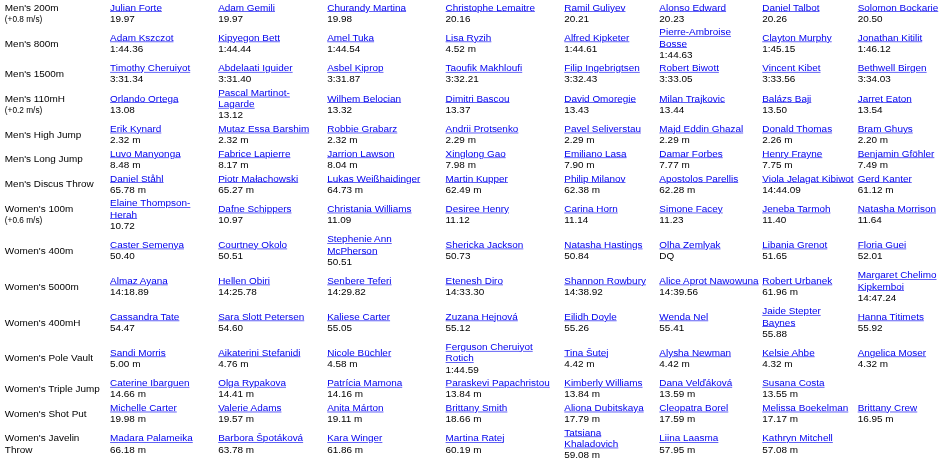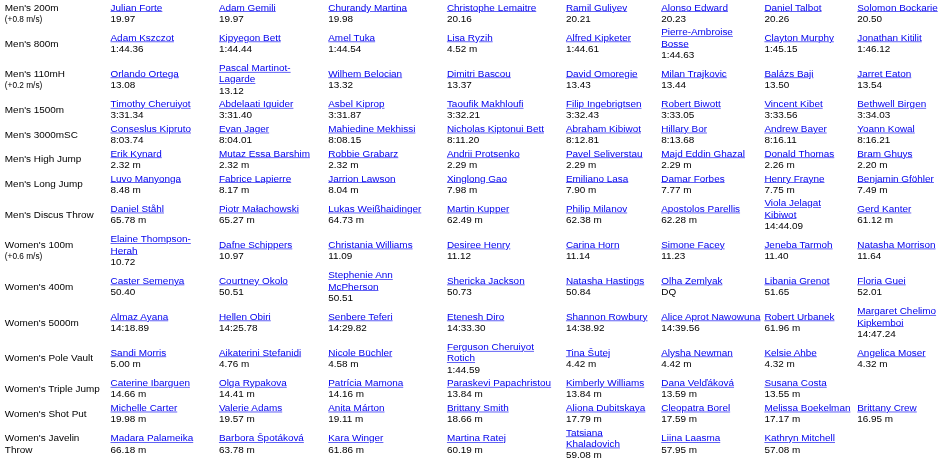 <table>
 <tr>
 <td>Men's 200m<br><small>(+0.8 m/s)</small></td>
 <td><a href='#'>Julian Forte</a><br>  19.97</td>
 <td><a href='#'>Adam Gemili</a><br>  19.97</td>
 <td><a href='#'>Churandy Martina</a><br>  19.98</td>
 <td><a href='#'>Christophe Lemaitre</a><br>  20.16</td>
 <td><a href='#'>Ramil Guliyev</a><br>  20.21</td>
 <td><a href='#'>Alonso Edward</a><br>  20.23</td>
 <td><a href='#'>Daniel Talbot</a><br>  20.26</td>
 <td><a href='#'>Solomon Bockarie</a><br>  20.50</td>
 </tr>
 <tr>
 <td>Men's 800m</td>
 <td><a href='#'>Adam Kszczot</a><br>  1:44.36</td>
 <td><a href='#'>Kipyegon Bett</a><br>  1:44.44</td>
 <td><a href='#'>Amel Tuka</a><br>  1:44.54</td>
 <td><a href='#'>Lisa Ryzih</a><br>  4.52 m</td>
 <td><a href='#'>Alfred Kipketer</a><br>  1:44.61</td>
 <td><a href='#'>Pierre-Ambroise Bosse</a><br>  1:44.63</td>
 <td><a href='#'>Clayton Murphy</a><br>  1:45.15</td>
 <td><a href='#'>Jonathan Kitilit</a><br>  1:46.12</td>
 </tr>
 <tr>
+<td>Men's 110mH<br><small>(+0.2 m/s)</small></td>
+<td><a href='#'>Orlando Ortega</a><br>  13.08</td>
+<td><a href='#'>Pascal Martinot-Lagarde</a><br>  13.12</td>
+<td><a href='#'>Wilhem Belocian</a><br>  13.32</td>
+<td><a href='#'>Dimitri Bascou</a><br>  13.37</td>
+<td><a href='#'>David Omoregie</a><br>  13.43</td>
+<td><a href='#'>Milan Trajkovic</a><br>  13.44</td>
+<td><a href='#'>Balázs Baji</a><br>  13.50</td>
+<td><a href='#'>Jarret Eaton</a><br>  13.54</td>
+</tr>
+<tr>
 <td>Men's 1500m</td>
 <td><a href='#'>Timothy Cheruiyot</a><br>  3:31.34</td>
 <td><a href='#'>Abdelaati Iguider</a><br>  3:31.40</td>
 <td><a href='#'>Asbel Kiprop</a><br>  3:31.87</td>
 <td><a href='#'>Taoufik Makhloufi</a><br>  3:32.21</td>
 <td><a href='#'>Filip Ingebrigtsen</a><br>  3:32.43</td>
 <td><a href='#'>Robert Biwott</a><br>  3:33.05</td>
 <td><a href='#'>Vincent Kibet</a><br>  3:33.56</td>
 <td><a href='#'>Bethwell Birgen</a><br>  3:34.03</td>
 </tr>
 <tr>
-<td>Men's 110mH<br><small>(+0.2 m/s)</small></td>
-<td><a href='#'>Orlando Ortega</a><br>  13.08</td>
-<td><a href='#'>Pascal Martinot-Lagarde</a><br>  13.12</td>
-<td><a href='#'>Wilhem Belocian</a><br>  13.32</td>
-<td><a href='#'>Dimitri Bascou</a><br>  13.37</td>
-<td><a href='#'>David Omoregie</a><br>  13.43</td>
-<td><a href='#'>Milan Trajkovic</a><br>  13.44</td>
-<td><a href='#'>Balázs Baji</a><br>  13.50</td>
-<td><a href='#'>Jarret Eaton</a><br>  13.54</td>
+<td>Men's 3000mSC</td>
+<td><a href='#'>Conseslus Kipruto</a><br>  8:03.74</td>
+<td><a href='#'>Evan Jager</a><br>  8:04.01</td>
+<td><a href='#'>Mahiedine Mekhissi</a><br>  8:08.15</td>
+<td><a href='#'>Nicholas Kiptonui Bett</a><br>  8:11.20</td>
+<td><a href='#'>Abraham Kibiwot</a><br>  8:12.81</td>
+<td><a href='#'>Hillary Bor</a><br>  8:13.68</td>
+<td><a href='#'>Andrew Bayer</a><br>  8:16.11</td>
+<td><a href='#'>Yoann Kowal</a><br>  8:16.21</td>
 </tr>
 <tr>
 <td>Men's High Jump</td>
 <td><a href='#'>Erik Kynard</a><br>  2.32 m</td>
 <td><a href='#'>Mutaz Essa Barshim</a><br>  2.32 m</td>
 <td><a href='#'>Robbie Grabarz</a><br>  2.32 m</td>
 <td><a href='#'>Andrii Protsenko</a><br>  2.29 m</td>
 <td><a href='#'>Pavel Seliverstau</a><br>  2.29 m</td>
 <td><a href='#'>Majd Eddin Ghazal</a><br>  2.29 m</td>
 <td><a href='#'>Donald Thomas</a><br>  2.26 m</td>
 <td><a href='#'>Bram Ghuys</a><br>  2.20 m</td>
 </tr>
 <tr>
 <td>Men's Long Jump</td>
 <td><a href='#'>Luvo Manyonga</a><br>  8.48 m</td>
 <td><a href='#'>Fabrice Lapierre</a><br>  8.17 m</td>
 <td><a href='#'>Jarrion Lawson</a><br>  8.04 m</td>
 <td><a href='#'>Xinglong Gao</a><br>  7.98 m</td>
 <td><a href='#'>Emiliano Lasa</a><br>  7.90 m</td>
 <td><a href='#'>Damar Forbes</a><br>  7.77 m</td>
 <td><a href='#'>Henry Frayne</a><br>  7.75 m</td>
 <td><a href='#'>Benjamin Gföhler</a><br>  7.49 m</td>
 </tr>
 <tr>
 <td>Men's Discus Throw</td>
 <td><a href='#'>Daniel Ståhl</a><br>  65.78 m</td>
 <td><a href='#'>Piotr Małachowski</a><br>  65.27 m</td>
 <td><a href='#'>Lukas Weißhaidinger</a><br>  64.73 m</td>
 <td><a href='#'>Martin Kupper</a><br>  62.49 m</td>
 <td><a href='#'>Philip Milanov</a><br>  62.38 m</td>
 <td><a href='#'>Apostolos Parellis</a><br>  62.28 m</td>
 <td><a href='#'>Viola Jelagat Kibiwot</a><br>  14:44.09</td>
 <td><a href='#'>Gerd Kanter</a><br>  61.12 m</td>
 </tr>
 <tr>
 <td>Women's 100m<br><small>(+0.6 m/s)</small></td>
 <td><a href='#'>Elaine Thompson-Herah</a><br>  10.72</td>
 <td><a href='#'>Dafne Schippers</a><br>  10.97</td>
 <td><a href='#'>Christania Williams</a><br>  11.09</td>
 <td><a href='#'>Desiree Henry</a><br>  11.12</td>
 <td><a href='#'>Carina Horn</a><br>  11.14</td>
 <td><a href='#'>Simone Facey</a><br>  11.23</td>
 <td><a href='#'>Jeneba Tarmoh</a><br>  11.40</td>
 <td><a href='#'>Natasha Morrison</a><br>  11.64</td>
 </tr>
 <tr>
 <td>Women's 400m</td>
 <td><a href='#'>Caster Semenya</a><br>  50.40</td>
 <td><a href='#'>Courtney Okolo</a><br>  50.51</td>
 <td><a href='#'>Stephenie Ann McPherson</a><br>  50.51</td>
 <td><a href='#'>Shericka Jackson</a><br>  50.73</td>
 <td><a href='#'>Natasha Hastings</a><br>  50.84</td>
 <td><a href='#'>Olha Zemlyak</a><br>  DQ</td>
 <td><a href='#'>Libania Grenot</a><br>  51.65</td>
 <td><a href='#'>Floria Guei</a><br>  52.01</td>
 </tr>
 <tr>
 <td>Women's 5000m</td>
 <td><a href='#'>Almaz Ayana</a><br>  14:18.89</td>
 <td><a href='#'>Hellen Obiri</a><br>  14:25.78</td>
 <td><a href='#'>Senbere Teferi</a><br>  14:29.82</td>
 <td><a href='#'>Etenesh Diro</a><br>  14:33.30</td>
 <td><a href='#'>Shannon Rowbury</a><br>  14:38.92</td>
 <td><a href='#'>Alice Aprot Nawowuna</a><br>  14:39.56</td>
 <td><a href='#'>Robert Urbanek</a><br>  61.96 m</td>
 <td><a href='#'>Margaret Chelimo Kipkemboi</a><br>  14:47.24</td>
 </tr>
 <tr>
-<td>Women's 400mH</td>
-<td><a href='#'>Cassandra Tate</a><br>  54.47</td>
-<td><a href='#'>Sara Slott Petersen</a><br>  54.60</td>
-<td><a href='#'>Kaliese Carter</a><br>  55.05</td>
-<td><a href='#'>Zuzana Hejnová</a><br>  55.12</td>
-<td><a href='#'>Eilidh Doyle</a><br>  55.26</td>
-<td><a href='#'>Wenda Nel</a><br>  55.41</td>
-<td><a href='#'>Jaide Stepter Baynes</a><br>  55.88</td>
-<td><a href='#'>Hanna Titimets</a><br>  55.92</td>
-</tr>
-<tr>
 <td>Women's Pole Vault</td>
 <td><a href='#'>Sandi Morris</a><br>  5.00 m</td>
 <td><a href='#'>Aikaterini Stefanidi</a><br>  4.76 m</td>
 <td><a href='#'>Nicole Büchler</a><br>  4.58 m</td>
 <td><a href='#'>Ferguson Cheruiyot Rotich</a><br>  1:44.59</td>
 <td><a href='#'>Tina Šutej</a><br>  4.42 m</td>
 <td><a href='#'>Alysha Newman</a><br>  4.42 m</td>
 <td><a href='#'>Kelsie Ahbe</a><br>  4.32 m</td>
 <td><a href='#'>Angelica Moser</a><br>  4.32 m</td>
 </tr>
 <tr>
 <td>Women's Triple Jump</td>
 <td><a href='#'>Caterine Ibarguen</a><br>  14.66 m</td>
 <td><a href='#'>Olga Rypakova</a><br>  14.41 m</td>
 <td><a href='#'>Patrícia Mamona</a><br>  14.16 m</td>
 <td><a href='#'>Paraskevi Papachristou</a><br>  13.84 m</td>
 <td><a href='#'>Kimberly Williams</a><br>  13.84 m</td>
 <td><a href='#'>Dana Velďáková</a><br>  13.59 m</td>
 <td><a href='#'>Susana Costa</a><br>  13.55 m</td>
 </tr>
 <tr>
 <td>Women's Shot Put</td>
 <td><a href='#'>Michelle Carter</a><br>  19.98 m</td>
 <td><a href='#'>Valerie Adams</a><br>  19.57 m</td>
 <td><a href='#'>Anita Márton</a><br>  19.11 m</td>
 <td><a href='#'>Brittany Smith</a><br>  18.66 m</td>
 <td><a href='#'>Aliona Dubitskaya</a><br>  17.79 m</td>
 <td><a href='#'>Cleopatra Borel</a><br>  17.59 m</td>
 <td><a href='#'>Melissa Boekelman</a><br>  17.17 m</td>
 <td><a href='#'>Brittany Crew</a><br>  16.95 m</td>
 </tr>
 <tr>
 <td>Women's Javelin Throw</td>
 <td><a href='#'>Madara Palameika</a><br>  66.18 m</td>
 <td><a href='#'>Barbora Špotáková</a><br>  63.78 m</td>
 <td><a href='#'>Kara Winger</a><br>  61.86 m</td>
 <td><a href='#'>Martina Ratej</a><br>  60.19 m</td>
 <td><a href='#'>Tatsiana Khaladovich</a><br>  59.08 m</td>
 <td><a href='#'>Liina Laasma</a><br>  57.95 m</td>
 <td><a href='#'>Kathryn Mitchell</a><br>  57.08 m</td>
 </tr>
 </table>
